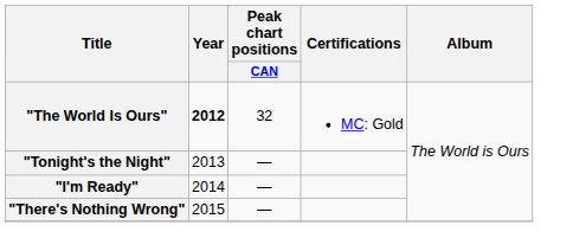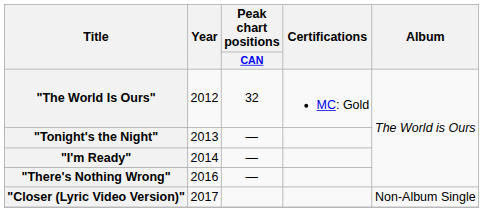 <table class="wikitable plainrowheaders" style="text-align:center;">
 <tr>
 <th scope="col" rowspan=2>Title</th>
 <th scope="col" rowspan=2>Year</th>
 <th scope="col" colspan=1>Peak chart positions</th>
 <th scope="col" rowspan=2>Certifications</th>
 <th scope="col" rowspan=2>Album</th>
 </tr>
 <tr>
 <th scope="col" style="width:3em;font-size:85%;"><a href='#'>CAN</a><br></th>
 </tr>
 <tr>
 <th scope="row">"The World Is Ours"</th>
-<td><strong>2012</strong></td>
+<td>2012</td>
 <td>32</td>
 <td><br><ul><li><a href='#'>MC</a>: Gold</li></ul></td>
 <td rowspan="4"><em>The World is Ours</em></td>
 </tr>
 <tr>
 <th scope="row">"Tonight's the Night"</th>
 <td>2013</td>
 <td>—</td>
 <td></td>
 </tr>
 <tr>
 <th scope="row">"I'm Ready"</th>
 <td>2014</td>
 <td>—</td>
 <td></td>
 </tr>
 <tr>
 <th scope="row">"There's Nothing Wrong"</th>
-<td>2015</td>
+<td>2016</td>
 <td>—</td>
 <td></td>
 </tr>
 <tr>
+<th scope="row">"Closer (Lyric Video Version)"</th>
+<td>2017</td>
+<td></td>
+<td></td>
+<td rowspan="1">Non-Album Single</td>
+</tr>
+<tr>
 </tr>
 </table>
